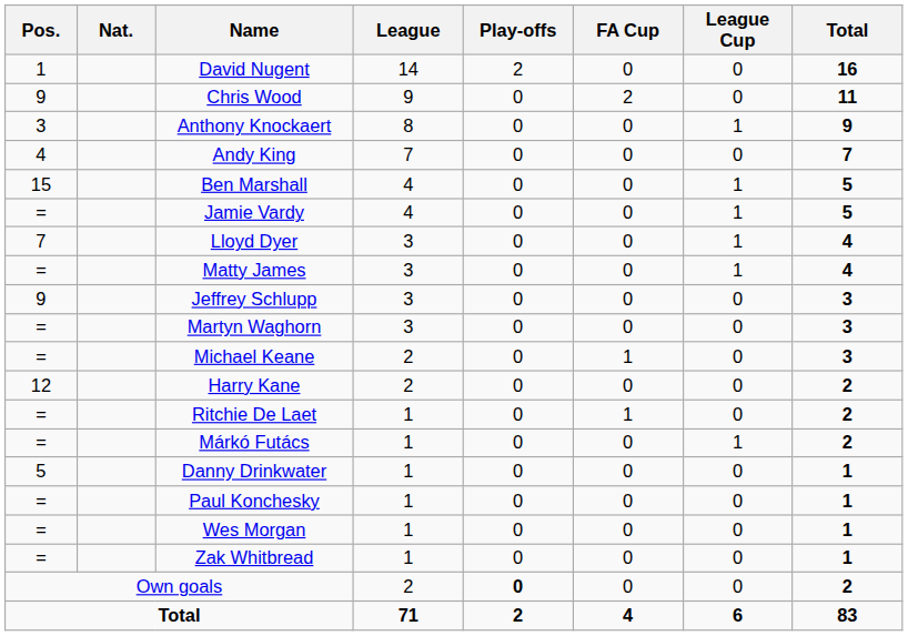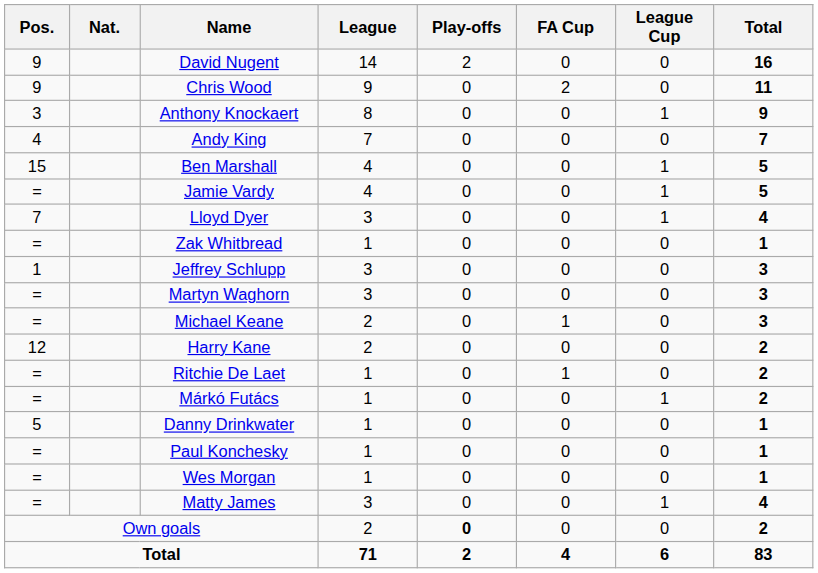 <table class="wikitable" style="font-size: 90%; text-align: center">
 <tr>
 <th width=50>Pos.</th>
 <th width=55>Nat.</th>
 <th width=150>Name</th>
 <th width=80>League</th>
 <th width=80>Play-offs</th>
 <th width=80>FA Cup</th>
 <th width=80>League Cup</th>
 <th width=80>Total</th>
 </tr>
 <tr>
-<td>1</td>
+<td>9</td>
 <td></td>
 <td><a href='#'>David Nugent</a></td>
 <td>14</td>
 <td>2</td>
 <td>0</td>
 <td>0</td>
 <td><strong>16</strong></td>
 </tr>
 <tr>
 <td>9</td>
 <td></td>
 <td><a href='#'>Chris Wood</a></td>
 <td>9</td>
 <td>0</td>
 <td>2</td>
 <td>0</td>
 <td><strong>11</strong></td>
 </tr>
 <tr>
 <td>3</td>
 <td></td>
 <td><a href='#'>Anthony Knockaert</a></td>
 <td>8</td>
 <td>0</td>
 <td>0</td>
 <td>1</td>
 <td><strong>9</strong></td>
 </tr>
 <tr>
 <td>4</td>
 <td></td>
 <td><a href='#'>Andy King</a></td>
 <td>7</td>
 <td>0</td>
 <td>0</td>
 <td>0</td>
 <td><strong>7</strong></td>
 </tr>
 <tr>
 <td>15</td>
 <td></td>
 <td><a href='#'>Ben Marshall</a></td>
 <td>4</td>
 <td>0</td>
 <td>0</td>
 <td>1</td>
 <td><strong>5</strong></td>
 </tr>
 <tr>
 <td>=</td>
 <td></td>
 <td><a href='#'>Jamie Vardy</a></td>
 <td>4</td>
 <td>0</td>
 <td>0</td>
 <td>1</td>
 <td><strong>5</strong></td>
 </tr>
 <tr>
 <td>7</td>
 <td></td>
 <td><a href='#'>Lloyd Dyer</a></td>
 <td>3</td>
 <td>0</td>
 <td>0</td>
 <td>1</td>
 <td><strong>4</strong></td>
 </tr>
 <tr>
 <td>=</td>
 <td></td>
-<td><a href='#'>Matty James</a></td>
-<td>3</td>
+<td><a href='#'>Zak Whitbread</a></td>
+<td>1</td>
 <td>0</td>
 <td>0</td>
-<td>1</td>
-<td><strong>4</strong></td>
+<td>0</td>
+<td><strong>1</strong></td>
 </tr>
 <tr>
-<td>9</td>
+<td>1</td>
 <td></td>
 <td><a href='#'>Jeffrey Schlupp</a></td>
 <td>3</td>
 <td>0</td>
 <td>0</td>
 <td>0</td>
 <td><strong>3</strong></td>
 </tr>
 <tr>
 <td>=</td>
 <td></td>
 <td><a href='#'>Martyn Waghorn</a></td>
 <td>3</td>
 <td>0</td>
 <td>0</td>
 <td>0</td>
 <td><strong>3</strong></td>
 </tr>
 <tr>
 <td>=</td>
 <td></td>
 <td><a href='#'>Michael Keane</a></td>
 <td>2</td>
 <td>0</td>
 <td>1</td>
 <td>0</td>
 <td><strong>3</strong></td>
 </tr>
 <tr>
 <td>12</td>
 <td></td>
 <td><a href='#'>Harry Kane</a></td>
 <td>2</td>
 <td>0</td>
 <td>0</td>
 <td>0</td>
 <td><strong>2</strong></td>
 </tr>
 <tr>
 <td>=</td>
 <td></td>
 <td><a href='#'>Ritchie De Laet</a></td>
 <td>1</td>
 <td>0</td>
 <td>1</td>
 <td>0</td>
 <td><strong>2</strong></td>
 </tr>
 <tr>
 <td>=</td>
 <td></td>
 <td><a href='#'>Márkó Futács</a></td>
 <td>1</td>
 <td>0</td>
 <td>0</td>
 <td>1</td>
 <td><strong>2</strong></td>
 </tr>
 <tr>
 <td>5</td>
 <td></td>
 <td><a href='#'>Danny Drinkwater</a></td>
 <td>1</td>
 <td>0</td>
 <td>0</td>
 <td>0</td>
 <td><strong>1</strong></td>
 </tr>
 <tr>
 <td>=</td>
 <td></td>
 <td><a href='#'>Paul Konchesky</a></td>
 <td>1</td>
 <td>0</td>
 <td>0</td>
 <td>0</td>
 <td><strong>1</strong></td>
 </tr>
 <tr>
 <td>=</td>
 <td></td>
 <td><a href='#'>Wes Morgan</a></td>
 <td>1</td>
 <td>0</td>
 <td>0</td>
 <td>0</td>
 <td><strong>1</strong></td>
 </tr>
 <tr>
 <td>=</td>
 <td></td>
-<td><a href='#'>Zak Whitbread</a></td>
-<td>1</td>
+<td><a href='#'>Matty James</a></td>
+<td>3</td>
 <td>0</td>
 <td>0</td>
-<td>0</td>
-<td><strong>1</strong></td>
+<td>1</td>
+<td><strong>4</strong></td>
 </tr>
 <tr>
 <td colspan=3><a href='#'>Own goals</a></td>
 <td>2</td>
 <td><strong>0</strong></td>
 <td>0</td>
 <td>0</td>
 <td><strong>2</strong></td>
 </tr>
 <tr>
 <td colspan="3"><strong>Total</strong></td>
 <td><strong>71</strong></td>
 <td><strong>2</strong></td>
 <td><strong>4</strong></td>
 <td><strong>6</strong></td>
 <td><strong>83</strong></td>
 </tr>
 </table>
